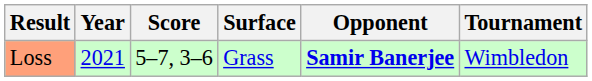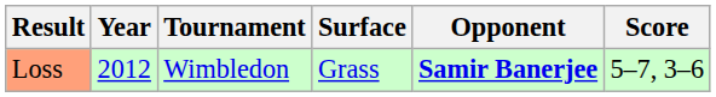 <table class="sortable wikitable" style=font-size:97%>
 <tr>
 <th>Result</th>
 <th>Year</th>
-<th class="unsortable">Score</th>
+<th>Tournament</th>
 <th>Surface</th>
 <th>Opponent</th>
-<th>Tournament</th>
+<th class="unsortable">Score</th>
 </tr>
 <tr bgcolor=ccffcc>
 <td bgcolor="ffa07a">Loss</td>
-<td><a href='#'>2021</a></td>
-<td>5–7, 3–6</td>
+<td><a href='#'>2012</a></td>
+<td><a href='#'>Wimbledon</a></td>
 <td><a href='#'>Grass</a></td>
 <td><strong> <a href='#'>Samir Banerjee</a></strong></td>
-<td><a href='#'>Wimbledon</a></td>
+<td>5–7, 3–6</td>
 </tr>
 </table>
